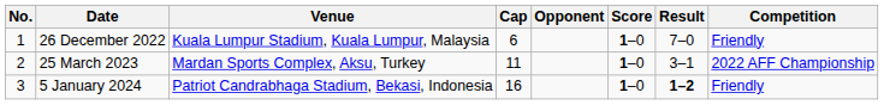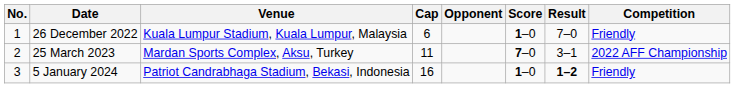 <table class="wikitable sortable">
 <tr>
 <th scope=col>No.</th>
 <th scope=col>Date</th>
 <th scope=col>Venue</th>
 <th scope=col>Cap</th>
 <th scope=col>Opponent</th>
 <th scope=col>Score</th>
 <th scope=col>Result</th>
 <th scope=col>Competition</th>
 </tr>
 <tr>
 <td align=center>1</td>
 <td>26 December 2022</td>
 <td><a href='#'>Kuala Lumpur Stadium</a>, <a href='#'>Kuala Lumpur</a>, Malaysia</td>
 <td align=center>6</td>
 <td></td>
 <td align=center><strong>1</strong>–0</td>
 <td align=center>7–0</td>
 <td><a href='#'>Friendly</a></td>
 </tr>
 <tr>
 <td align=center>2</td>
 <td>25 March 2023</td>
 <td><a href='#'>Mardan Sports Complex</a>, <a href='#'>Aksu</a>, Turkey</td>
 <td align=center>11</td>
 <td></td>
-<td align=center><strong>1</strong>–0</td>
+<td align=center><strong>7</strong>–0</td>
 <td align=center>3–1</td>
 <td><a href='#'>2022 AFF Championship</a></td>
 </tr>
 <tr>
 <td align=center>3</td>
 <td>5 January 2024</td>
 <td><a href='#'>Patriot Candrabhaga Stadium</a>, <a href='#'>Bekasi</a>, Indonesia</td>
 <td align=center>16</td>
 <td></td>
 <td align=center><strong>1</strong>–0</td>
 <td align=center><strong>1–2</strong></td>
 <td><a href='#'>Friendly</a></td>
 </tr>
 </table>
